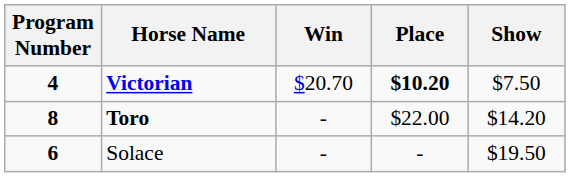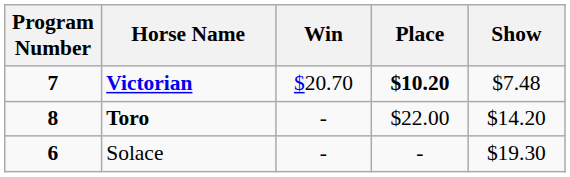 <table class="wikitable sortable" style="font-size:90%">
 <tr>
 <th width="58px">Program <br> Number</th>
 <th width="110px">Horse Name <br></th>
 <th width="58px">Win <br></th>
 <th width="58px">Place <br></th>
 <th width="58px">Show <br></th>
 </tr>
 <tr>
-<td align=center><strong>4</strong></td>
+<td align=center><strong>7</strong></td>
 <td><strong><a href='#'>Victorian</a></strong></td>
 <td align=center><a href='#'>$</a>20.70</td>
 <td align=center><strong>$10.20</strong></td>
-<td align=center>$7.50</td>
+<td align=center>$7.48</td>
 </tr>
 <tr>
 <td align=center><strong>8</strong></td>
 <td><strong>Toro</strong></td>
 <td align=center>-</td>
 <td align=center>$22.00</td>
 <td align=center>$14.20</td>
 </tr>
 <tr>
 <td align=center><strong>6</strong></td>
 <td>Solace</td>
 <td align=center>-</td>
 <td align=center>-</td>
-<td align=center>$19.50</td>
+<td align=center>$19.30</td>
 </tr>
 </table>
